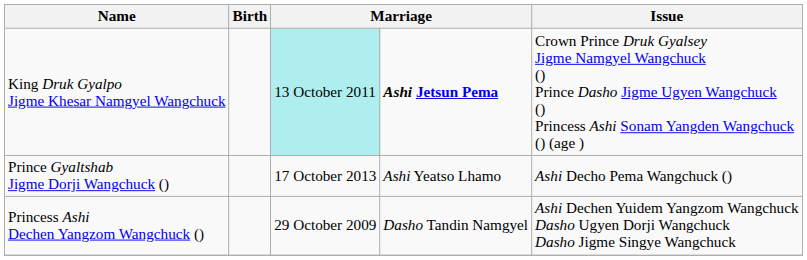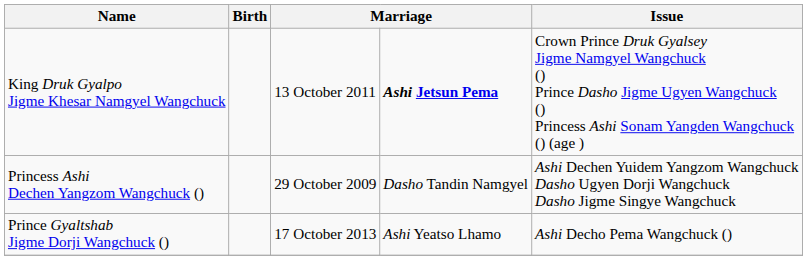 <table class="wikitable">
 <tr>
 <th>Name</th>
 <th>Birth</th>
 <th colspan="2">Marriage</th>
 <th>Issue</th>
 </tr>
 <tr>
 <td>King <em>Druk Gyalpo</em><br><a href='#'>Jigme Khesar Namgyel Wangchuck</a></td>
 <td></td>
-<td style="background: paleturquoise;">13 October 2011</td>
+<td>13 October 2011</td>
 <td><strong><em>Ashi</em> <a href='#'>Jetsun Pema</a></strong></td>
 <td>Crown Prince <em>Druk Gyalsey</em><br><a href='#'>Jigme Namgyel Wangchuck</a><br> ()<br>Prince <em>Dasho</em> <a href='#'>Jigme Ugyen Wangchuck</a><br>()<br>Princess <em>Ashi</em> <a href='#'>Sonam Yangden Wangchuck</a><br>() (age )</td>
+</tr>
+<tr>
+<td>Princess <em>Ashi</em><br><a href='#'>Dechen Yangzom Wangchuck</a> ()</td>
+<td></td>
+<td>29 October 2009</td>
+<td><em>Dasho</em> Tandin Namgyel</td>
+<td><em>Ashi</em> Dechen Yuidem Yangzom Wangchuck<br><em>Dasho</em> Ugyen Dorji Wangchuck<br><em>Dasho</em> Jigme Singye Wangchuck</td>
 </tr>
 <tr>
 <td>Prince <em>Gyaltshab</em><br><a href='#'>Jigme Dorji Wangchuck</a> ()</td>
 <td></td>
 <td>17 October 2013</td>
 <td><em>Ashi</em> Yeatso Lhamo</td>
 <td><em>Ashi</em> Decho Pema Wangchuck ()</td>
 </tr>
 <tr>
-<td>Princess <em>Ashi</em><br><a href='#'>Dechen Yangzom Wangchuck</a> ()</td>
-<td></td>
-<td>29 October 2009</td>
-<td><em>Dasho</em> Tandin Namgyel</td>
-<td><em>Ashi</em> Dechen Yuidem Yangzom Wangchuck<br><em>Dasho</em> Ugyen Dorji Wangchuck<br><em>Dasho</em> Jigme Singye Wangchuck</td>
-</tr>
-<tr>
 </tr>
 </table>
